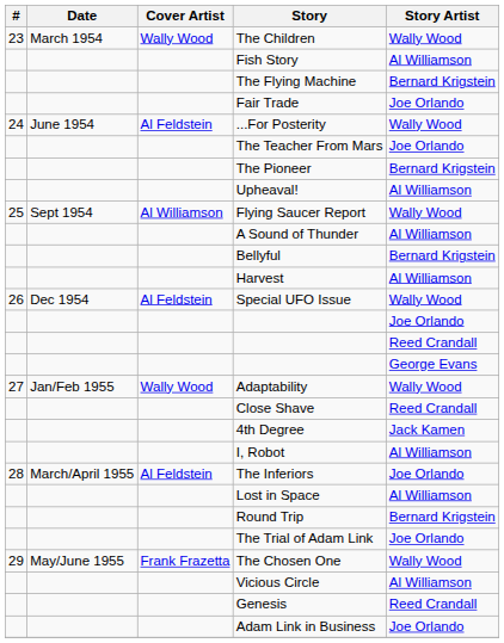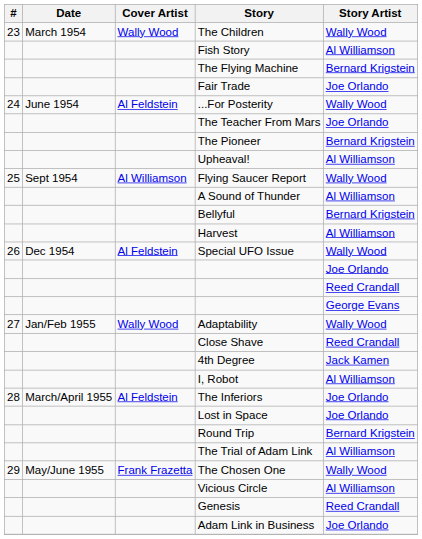 <table class="wikitable">
 <tr>
 <th>#</th>
 <th>Date</th>
 <th>Cover Artist</th>
 <th>Story</th>
 <th>Story Artist</th>
 </tr>
 <tr>
 <td>23</td>
 <td>March 1954</td>
 <td><a href='#'>Wally Wood</a></td>
 <td>The Children</td>
 <td><a href='#'>Wally Wood</a></td>
 </tr>
 <tr>
 <td></td>
 <td></td>
 <td></td>
 <td>Fish Story</td>
 <td><a href='#'>Al Williamson</a></td>
 </tr>
 <tr>
 <td></td>
 <td></td>
 <td></td>
 <td>The Flying Machine</td>
 <td><a href='#'>Bernard Krigstein</a></td>
 </tr>
 <tr>
 <td></td>
 <td></td>
 <td></td>
 <td>Fair Trade</td>
 <td><a href='#'>Joe Orlando</a></td>
 </tr>
 <tr>
 <td>24</td>
 <td>June 1954</td>
 <td><a href='#'>Al Feldstein</a></td>
 <td>...For Posterity</td>
 <td><a href='#'>Wally Wood</a></td>
 </tr>
 <tr>
 <td></td>
 <td></td>
 <td></td>
 <td>The Teacher From Mars</td>
 <td><a href='#'>Joe Orlando</a></td>
 </tr>
 <tr>
 <td></td>
 <td></td>
 <td></td>
 <td>The Pioneer</td>
 <td><a href='#'>Bernard Krigstein</a></td>
 </tr>
 <tr>
 <td></td>
 <td></td>
 <td></td>
 <td>Upheaval!</td>
 <td><a href='#'>Al Williamson</a></td>
 </tr>
 <tr>
 <td>25</td>
 <td>Sept 1954</td>
 <td><a href='#'>Al Williamson</a></td>
 <td>Flying Saucer Report</td>
 <td><a href='#'>Wally Wood</a></td>
 </tr>
 <tr>
 <td></td>
 <td></td>
 <td></td>
 <td>A Sound of Thunder</td>
 <td><a href='#'>Al Williamson</a></td>
 </tr>
 <tr>
 <td></td>
 <td></td>
 <td></td>
 <td>Bellyful</td>
 <td><a href='#'>Bernard Krigstein</a></td>
 </tr>
 <tr>
 <td></td>
 <td></td>
 <td></td>
 <td>Harvest</td>
 <td><a href='#'>Al Williamson</a></td>
 </tr>
 <tr>
 <td>26</td>
 <td>Dec 1954</td>
 <td><a href='#'>Al Feldstein</a></td>
 <td>Special UFO Issue</td>
 <td><a href='#'>Wally Wood</a></td>
 </tr>
 <tr>
 <td></td>
 <td></td>
 <td></td>
 <td></td>
 <td><a href='#'>Joe Orlando</a></td>
 </tr>
 <tr>
 <td></td>
 <td></td>
 <td></td>
 <td></td>
 <td><a href='#'>Reed Crandall</a></td>
 </tr>
 <tr>
 <td></td>
 <td></td>
 <td></td>
 <td></td>
 <td><a href='#'>George Evans</a></td>
 </tr>
 <tr>
 <td>27</td>
 <td>Jan/Feb 1955</td>
 <td><a href='#'>Wally Wood</a></td>
 <td>Adaptability</td>
 <td><a href='#'>Wally Wood</a></td>
 </tr>
 <tr>
 <td></td>
 <td></td>
 <td></td>
 <td>Close Shave</td>
 <td><a href='#'>Reed Crandall</a></td>
 </tr>
 <tr>
 <td></td>
 <td></td>
 <td></td>
 <td>4th Degree</td>
 <td><a href='#'>Jack Kamen</a></td>
 </tr>
 <tr>
 <td></td>
 <td></td>
 <td></td>
 <td>I, Robot</td>
 <td><a href='#'>Al Williamson</a></td>
 </tr>
 <tr>
 <td>28</td>
 <td>March/April 1955</td>
 <td><a href='#'>Al Feldstein</a></td>
 <td>The Inferiors</td>
 <td><a href='#'>Joe Orlando</a></td>
 </tr>
 <tr>
 <td></td>
 <td></td>
 <td></td>
 <td>Lost in Space</td>
-<td><a href='#'>Al Williamson</a></td>
+<td><a href='#'>Joe Orlando</a></td>
 </tr>
 <tr>
 <td></td>
 <td></td>
 <td></td>
 <td>Round Trip</td>
 <td><a href='#'>Bernard Krigstein</a></td>
 </tr>
 <tr>
 <td></td>
 <td></td>
 <td></td>
 <td>The Trial of Adam Link</td>
-<td><a href='#'>Joe Orlando</a></td>
+<td><a href='#'>Al Williamson</a></td>
 </tr>
 <tr>
 <td>29</td>
 <td>May/June 1955</td>
 <td><a href='#'>Frank Frazetta</a></td>
 <td>The Chosen One</td>
 <td><a href='#'>Wally Wood</a></td>
 </tr>
 <tr>
 <td></td>
 <td></td>
 <td></td>
 <td>Vicious Circle</td>
 <td><a href='#'>Al Williamson</a></td>
 </tr>
 <tr>
 <td></td>
 <td></td>
 <td></td>
 <td>Genesis</td>
 <td><a href='#'>Reed Crandall</a></td>
 </tr>
 <tr>
 <td></td>
 <td></td>
 <td></td>
 <td>Adam Link in Business</td>
 <td><a href='#'>Joe Orlando</a></td>
 </tr>
 <tr>
 </tr>
 </table>
